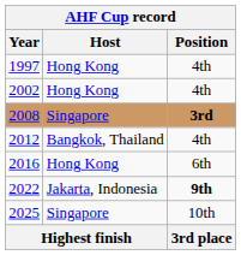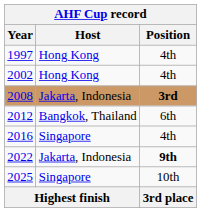 <table class="wikitable" style="text-align: center;">
 <tr>
 <th colspan=3><a href='#'>AHF Cup</a> record</th>
 </tr>
 <tr>
 <th>Year</th>
 <th>Host</th>
 <th>Position</th>
 </tr>
 <tr>
 <td><a href='#'>1997</a></td>
 <td align=left> <a href='#'>Hong Kong</a></td>
 <td>4th</td>
 </tr>
 <tr>
 <td><a href='#'>2002</a></td>
 <td align=left> <a href='#'>Hong Kong</a></td>
 <td>4th</td>
 </tr>
 <tr bgcolor=cc9966>
 <td><a href='#'>2008</a></td>
-<td align=left> <a href='#'>Singapore</a></td>
+<td align=left> <a href='#'>Jakarta</a>, Indonesia</td>
 <td><strong>3rd</strong></td>
 </tr>
 <tr>
 <td><a href='#'>2012</a></td>
 <td align=left> <a href='#'>Bangkok</a>, Thailand</td>
-<td>4th</td>
+<td>6th</td>
 </tr>
 <tr>
 <td><a href='#'>2016</a></td>
-<td align=left> <a href='#'>Hong Kong</a></td>
-<td>6th</td>
+<td align=left> <a href='#'>Singapore</a></td>
+<td>4th</td>
 </tr>
 <tr>
 <td><a href='#'>2022</a></td>
 <td align=left> <a href='#'>Jakarta</a>, Indonesia</td>
 <td><strong>9th</strong></td>
 </tr>
 <tr>
 <td><a href='#'>2025</a></td>
 <td align=left> <a href='#'>Singapore</a></td>
 <td>10th</td>
 </tr>
 <tr>
 <th colspan=2>Highest finish</th>
 <th>3rd place</th>
 </tr>
 </table>
